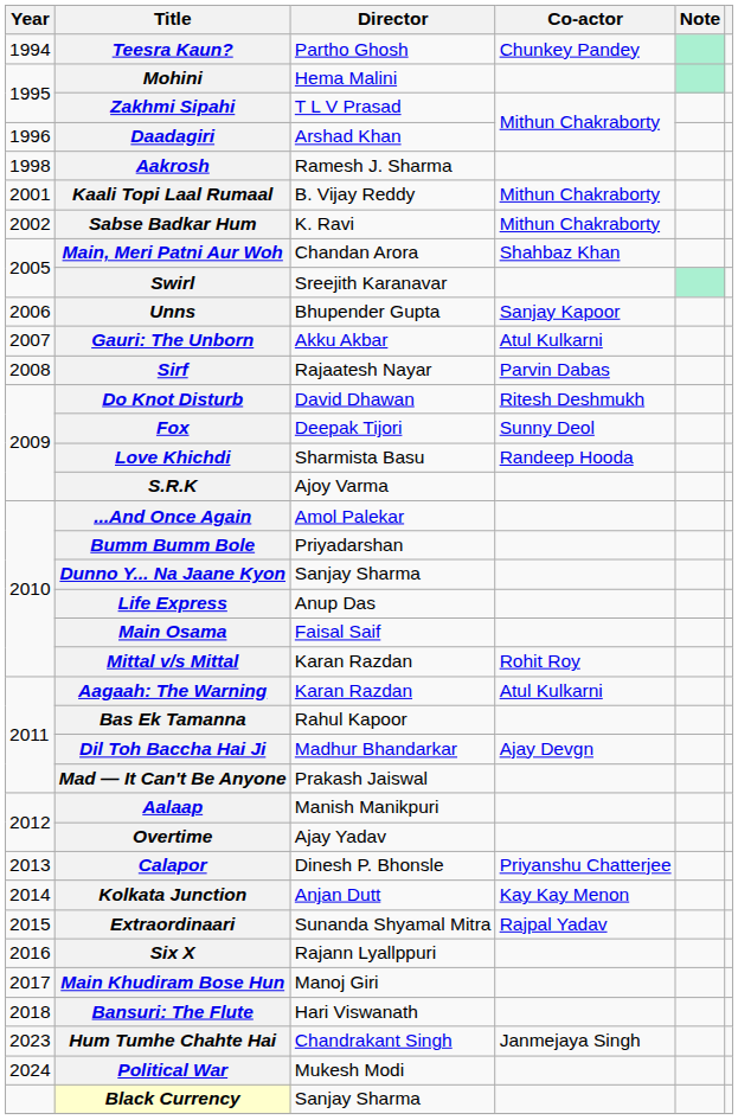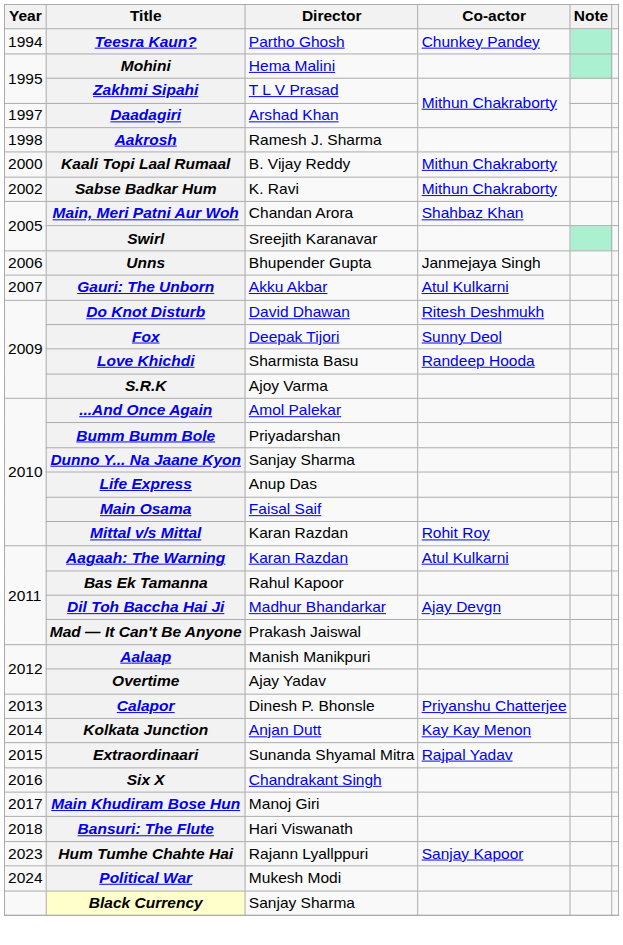 <table class="wikitable">
 <tr>
 <th>Year</th>
 <th>Title</th>
 <th>Director</th>
 <th>Co-actor</th>
 <th>Note</th>
 <th></th>
 </tr>
 <tr>
 <td>1994</td>
 <th><em><a href='#'>Teesra Kaun?</a></em></th>
 <td><a href='#'>Partho Ghosh</a></td>
 <td><a href='#'>Chunkey Pandey</a></td>
 <td bgcolor="#aaf0d1"></td>
 <td></td>
 </tr>
 <tr>
 <td rowspan="2">1995</td>
 <th scope="row"><em>Mohini</em></th>
 <td><a href='#'>Hema Malini</a></td>
 <td></td>
 <td bgcolor="#aaf0d1"></td>
 <td></td>
 </tr>
 <tr>
 <th><em><a href='#'>Zakhmi Sipahi</a></em></th>
 <td><a href='#'>T L V Prasad</a></td>
 <td rowspan="2"><a href='#'>Mithun Chakraborty</a></td>
 <td></td>
 <td></td>
 </tr>
 <tr>
-<td>1996</td>
+<td>1997</td>
 <th><em><a href='#'>Daadagiri</a></em></th>
 <td><a href='#'>Arshad Khan</a></td>
 <td></td>
 <td></td>
 </tr>
 <tr>
 <td>1998</td>
 <th><em><a href='#'>Aakrosh</a></em></th>
 <td>Ramesh J. Sharma</td>
 <td></td>
 <td></td>
 <td></td>
 </tr>
 <tr>
-<td>2001</td>
+<td>2000</td>
 <th><em>Kaali Topi Laal Rumaal</em></th>
 <td>B. Vijay Reddy</td>
 <td><a href='#'>Mithun Chakraborty</a></td>
 <td></td>
 <td></td>
 </tr>
 <tr>
 <td>2002</td>
 <th><em>Sabse Badkar Hum</em></th>
 <td>K. Ravi</td>
 <td><a href='#'>Mithun Chakraborty</a></td>
 <td></td>
 <td></td>
 </tr>
 <tr>
 <td rowspan="2">2005</td>
 <th><em><a href='#'>Main, Meri Patni Aur Woh</a></em></th>
 <td>Chandan Arora</td>
 <td><a href='#'>Shahbaz Khan</a></td>
 <td></td>
 <td></td>
 </tr>
 <tr>
 <th><em>Swirl</em></th>
 <td>Sreejith Karanavar</td>
 <td></td>
 <td bgcolor="#aaf0d1"></td>
 <td></td>
 </tr>
 <tr>
 <td>2006</td>
 <th><em>Unns</em></th>
 <td>Bhupender Gupta</td>
-<td><a href='#'>Sanjay Kapoor</a></td>
+<td>Janmejaya Singh</td>
 <td></td>
 <td></td>
 </tr>
 <tr>
 <td>2007</td>
 <th><em><a href='#'>Gauri: The Unborn</a></em></th>
 <td><a href='#'>Akku Akbar</a></td>
 <td><a href='#'>Atul Kulkarni</a></td>
-<td></td>
-<td></td>
-</tr>
-<tr>
-<td>2008</td>
-<th><em><a href='#'>Sirf</a></em></th>
-<td>Rajaatesh Nayar</td>
-<td><a href='#'>Parvin Dabas</a></td>
 <td></td>
 <td></td>
 </tr>
 <tr>
 <td rowspan="4">2009</td>
 <th><em><a href='#'>Do Knot Disturb</a></em></th>
 <td><a href='#'>David Dhawan</a></td>
 <td><a href='#'>Ritesh Deshmukh</a></td>
 <td></td>
 <td></td>
 </tr>
 <tr>
 <th><em><a href='#'>Fox</a></em></th>
 <td><a href='#'>Deepak Tijori</a></td>
 <td><a href='#'>Sunny Deol</a></td>
 <td></td>
 <td></td>
 </tr>
 <tr>
 <th><em><a href='#'>Love Khichdi</a></em></th>
 <td>Sharmista Basu</td>
 <td><a href='#'>Randeep Hooda</a></td>
 <td></td>
 <td></td>
 </tr>
 <tr>
 <th><em>S.R.K</em></th>
 <td>Ajoy Varma</td>
 <td></td>
 <td></td>
 <td></td>
 </tr>
 <tr>
 <td rowspan="6">2010</td>
 <th><em><a href='#'>...And Once Again</a></em></th>
 <td><a href='#'>Amol Palekar</a></td>
 <td></td>
 <td></td>
 <td></td>
 </tr>
 <tr>
 <th><em><a href='#'>Bumm Bumm Bole</a></em></th>
 <td>Priyadarshan</td>
 <td></td>
 <td></td>
 <td></td>
 </tr>
 <tr>
 <th><em><a href='#'>Dunno Y... Na Jaane Kyon</a></em></th>
 <td>Sanjay Sharma</td>
 <td></td>
 <td></td>
 <td></td>
 </tr>
 <tr>
 <th><em><a href='#'>Life Express</a></em></th>
 <td>Anup Das</td>
 <td></td>
 <td></td>
 <td></td>
 </tr>
 <tr>
 <th><em><a href='#'>Main Osama</a></em></th>
 <td><a href='#'>Faisal Saif</a></td>
 <td></td>
 <td></td>
 <td></td>
 </tr>
 <tr>
 <th><em><a href='#'>Mittal v/s Mittal</a></em></th>
 <td>Karan Razdan</td>
 <td><a href='#'>Rohit Roy</a></td>
 <td></td>
 <td></td>
 </tr>
 <tr>
 <td rowspan="4">2011</td>
 <th><em><a href='#'>Aagaah: The Warning</a></em></th>
 <td><a href='#'>Karan Razdan</a></td>
 <td><a href='#'>Atul Kulkarni</a></td>
 <td></td>
 <td></td>
 </tr>
 <tr>
 <th><em>Bas Ek Tamanna</em></th>
 <td>Rahul Kapoor</td>
 <td></td>
 <td></td>
 <td></td>
 </tr>
 <tr>
 <th><em><a href='#'>Dil Toh Baccha Hai Ji</a></em></th>
 <td><a href='#'>Madhur Bhandarkar</a></td>
 <td><a href='#'>Ajay Devgn</a></td>
 <td></td>
 <td></td>
 </tr>
 <tr>
 <th><em>Mad — It Can't Be Anyone</em></th>
 <td>Prakash Jaiswal</td>
 <td></td>
 <td></td>
 <td></td>
 </tr>
 <tr>
 <td rowspan="2">2012</td>
 <th><em><a href='#'>Aalaap</a></em></th>
 <td>Manish Manikpuri</td>
 <td></td>
 <td></td>
 <td></td>
 </tr>
 <tr>
 <th><em>Overtime</em></th>
 <td>Ajay Yadav</td>
 <td></td>
 <td></td>
 <td></td>
 </tr>
 <tr>
 <td>2013</td>
 <th><em><a href='#'>Calapor</a></em></th>
 <td>Dinesh P. Bhonsle</td>
 <td><a href='#'>Priyanshu Chatterjee</a></td>
 <td></td>
 <td></td>
 </tr>
 <tr>
 <td>2014</td>
 <th><em>Kolkata Junction</em></th>
 <td><a href='#'>Anjan Dutt</a></td>
 <td><a href='#'>Kay Kay Menon</a></td>
 <td></td>
 <td></td>
 </tr>
 <tr>
 <td>2015</td>
 <th><em>Extraordinaari</em></th>
 <td>Sunanda Shyamal Mitra</td>
 <td><a href='#'>Rajpal Yadav</a></td>
 <td></td>
 <td></td>
 </tr>
 <tr>
 <td>2016</td>
 <th><em>Six X</em></th>
-<td>Rajann Lyallppuri</td>
+<td><a href='#'>Chandrakant Singh</a></td>
 <td></td>
 <td></td>
 <td></td>
 </tr>
 <tr>
 <td>2017</td>
 <th><em><a href='#'>Main Khudiram Bose Hun</a></em></th>
 <td>Manoj Giri</td>
 <td></td>
 <td></td>
 <td></td>
 </tr>
 <tr>
 <td>2018</td>
 <th><em><a href='#'>Bansuri: The Flute</a></em></th>
 <td>Hari Viswanath</td>
 <td></td>
 <td></td>
 <td></td>
 </tr>
 <tr>
 <td>2023</td>
 <th><em>Hum Tumhe Chahte Hai</em></th>
-<td><a href='#'>Chandrakant Singh</a></td>
-<td>Janmejaya Singh</td>
+<td>Rajann Lyallppuri</td>
+<td><a href='#'>Sanjay Kapoor</a></td>
 <td></td>
 <td></td>
 </tr>
 <tr>
 <td>2024</td>
 <th><em><a href='#'>Political War</a></em></th>
 <td>Mukesh Modi</td>
 <td></td>
 <td></td>
 <td></td>
 </tr>
 <tr>
 <td></td>
 <th style="background:#ffc;"><em>Black Currency</em> </th>
 <td>Sanjay Sharma</td>
 <td></td>
 <td></td>
 <td></td>
 </tr>
 <tr>
 </tr>
 </table>
